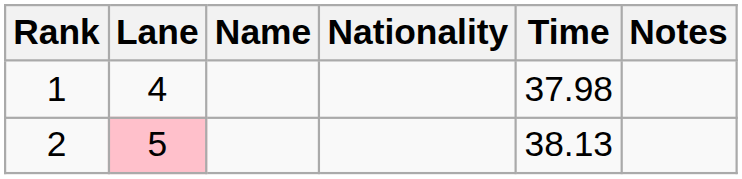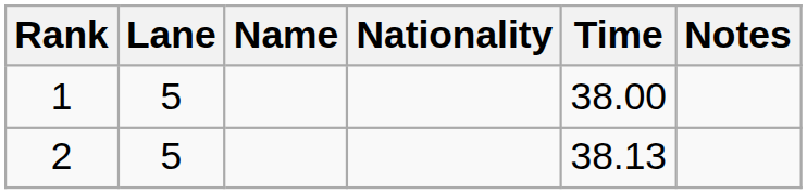 <table class="wikitable sortable" style="text-align:center">
 <tr>
 <th>Rank</th>
 <th>Lane</th>
 <th>Name</th>
 <th>Nationality</th>
 <th>Time</th>
 <th>Notes</th>
 </tr>
 <tr>
 <td>1</td>
-<td>4</td>
+<td>5</td>
 <td align=left></td>
 <td align=left></td>
-<td>37.98</td>
+<td>38.00</td>
 <td></td>
 </tr>
 <tr>
 <td>2</td>
-<td style="background: pink;">5</td>
+<td>5</td>
 <td align=left></td>
 <td align=left></td>
 <td>38.13</td>
 <td></td>
 </tr>
 </table>
